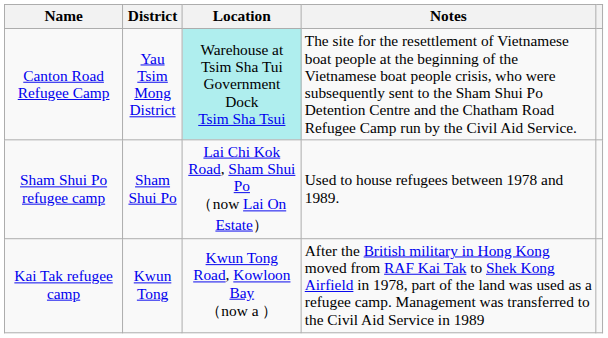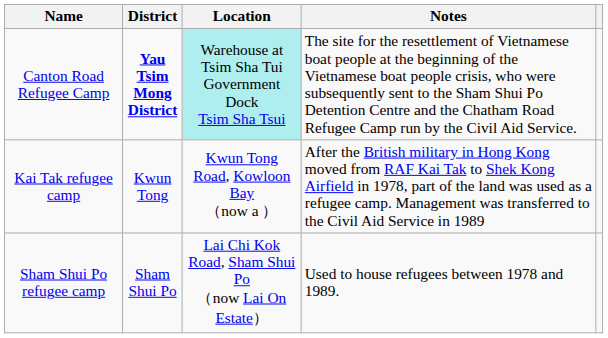 <table class="wikitable" style="width:100%; text-align:center">
 <tr>
 <th width="20%">Name</th>
 <th width="10%">District</th>
 <th width="20%">Location</th>
 <th width="60%">Notes</th>
 <th width="10%"></th>
 </tr>
 <tr>
 <td><a href='#'>Canton Road Refugee Camp</a></td>
-<td><a href='#'>Yau Tsim Mong District</a></td>
+<td><strong><a href='#'>Yau Tsim Mong District</a></strong></td>
 <td style="background: paleturquoise;">Warehouse at Tsim Sha Tui Government Dock<br><a href='#'>Tsim Sha Tsui</a></td>
 <td style="text-align:left">The site for the resettlement of Vietnamese boat people at the beginning of the Vietnamese boat people crisis, who were subsequently sent to the Sham Shui Po Detention Centre and the Chatham Road Refugee Camp run by the Civil Aid Service.</td>
+<td></td>
+</tr>
+<tr>
+<td><a href='#'>Kai Tak refugee camp</a></td>
+<td><a href='#'>Kwun Tong</a></td>
+<td><a href='#'>Kwun Tong Road</a>, <a href='#'>Kowloon Bay</a><br>（now a ）</td>
+<td style="text-align:left">After the <a href='#'>British military in Hong Kong</a> moved from <a href='#'>RAF Kai Tak</a> to <a href='#'>Shek Kong Airfield</a> in 1978, part of the land was used as a refugee camp. Management was transferred to the Civil Aid Service in 1989</td>
 <td></td>
 </tr>
 <tr>
 <td><a href='#'>Sham Shui Po refugee camp</a></td>
 <td><a href='#'>Sham Shui Po</a></td>
 <td><a href='#'>Lai Chi Kok Road</a>, <a href='#'>Sham Shui Po</a><br>（now <a href='#'>Lai On Estate</a>）</td>
 <td style="text-align:left">Used to house refugees between 1978 and 1989.</td>
 <td></td>
 </tr>
-<tr>
-<td><a href='#'>Kai Tak refugee camp</a></td>
-<td><a href='#'>Kwun Tong</a></td>
-<td><a href='#'>Kwun Tong Road</a>, <a href='#'>Kowloon Bay</a><br>（now a ）</td>
-<td style="text-align:left">After the <a href='#'>British military in Hong Kong</a> moved from <a href='#'>RAF Kai Tak</a> to <a href='#'>Shek Kong Airfield</a> in 1978, part of the land was used as a refugee camp. Management was transferred to the Civil Aid Service in 1989</td>
-<td></td>
-</tr>
 </table>
